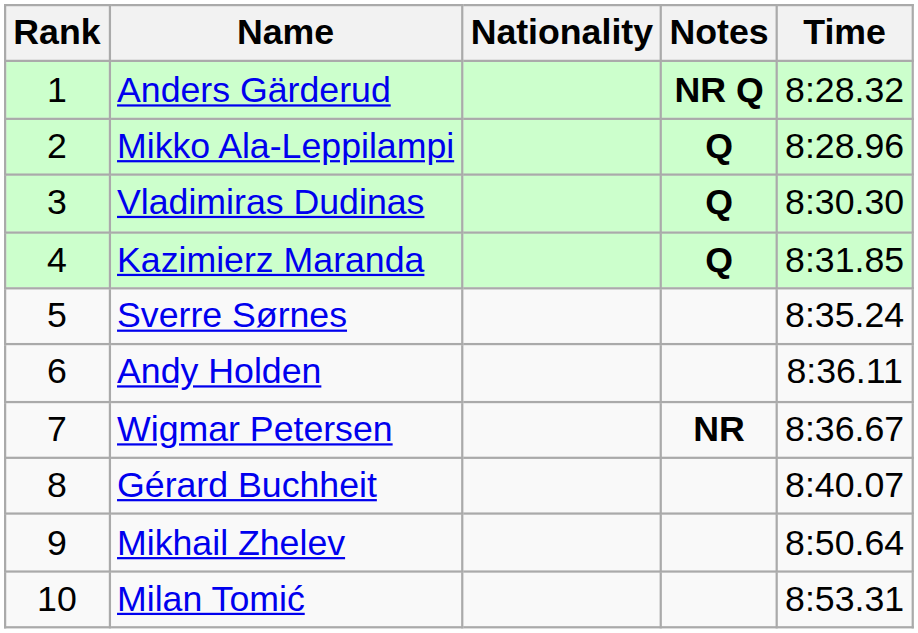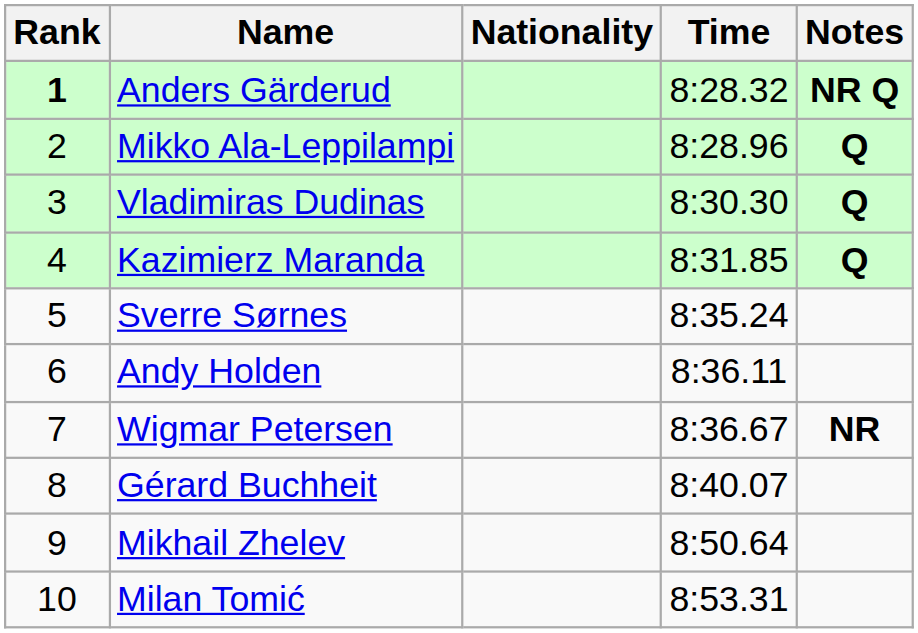 <table class="wikitable sortable" style="text-align:center">
 <tr>
 <th>Rank</th>
 <th>Name</th>
 <th>Nationality</th>
+<th>Time</th>
 <th>Notes</th>
-<th>Time</th>
 </tr>
 <tr bgcolor=ccffcc>
-<td>1</td>
+<td><strong>1</strong></td>
 <td align=left><a href='#'>Anders Gärderud</a></td>
 <td align=left></td>
+<td>8:28.32</td>
 <td><strong>NR Q</strong></td>
-<td>8:28.32</td>
 </tr>
 <tr bgcolor=ccffcc>
 <td>2</td>
 <td align=left><a href='#'>Mikko Ala-Leppilampi</a></td>
 <td align=left></td>
+<td>8:28.96</td>
 <td><strong>Q</strong></td>
-<td>8:28.96</td>
 </tr>
 <tr bgcolor=ccffcc>
 <td>3</td>
 <td align=left><a href='#'>Vladimiras Dudinas</a></td>
 <td align=left></td>
+<td>8:30.30</td>
 <td><strong>Q</strong></td>
-<td>8:30.30</td>
 </tr>
 <tr bgcolor=ccffcc>
 <td>4</td>
 <td align=left><a href='#'>Kazimierz Maranda</a></td>
 <td align=left></td>
+<td>8:31.85</td>
 <td><strong>Q</strong></td>
-<td>8:31.85</td>
 </tr>
 <tr>
 <td>5</td>
 <td align=left><a href='#'>Sverre Sørnes</a></td>
 <td align=left></td>
+<td>8:35.24</td>
 <td></td>
-<td>8:35.24</td>
 </tr>
 <tr>
 <td>6</td>
 <td align=left><a href='#'>Andy Holden</a></td>
 <td align=left></td>
+<td>8:36.11</td>
 <td></td>
-<td>8:36.11</td>
 </tr>
 <tr>
 <td>7</td>
 <td align=left><a href='#'>Wigmar Petersen</a></td>
 <td align=left></td>
+<td>8:36.67</td>
 <td><strong>NR</strong></td>
-<td>8:36.67</td>
 </tr>
 <tr>
 <td>8</td>
 <td align=left><a href='#'>Gérard Buchheit</a></td>
 <td align=left></td>
+<td>8:40.07</td>
 <td></td>
-<td>8:40.07</td>
 </tr>
 <tr>
 <td>9</td>
 <td align=left><a href='#'>Mikhail Zhelev</a></td>
 <td align=left></td>
+<td>8:50.64</td>
 <td></td>
-<td>8:50.64</td>
 </tr>
 <tr>
 <td>10</td>
 <td align=left><a href='#'>Milan Tomić</a></td>
 <td align=left></td>
+<td>8:53.31</td>
 <td></td>
-<td>8:53.31</td>
 </tr>
 </table>
